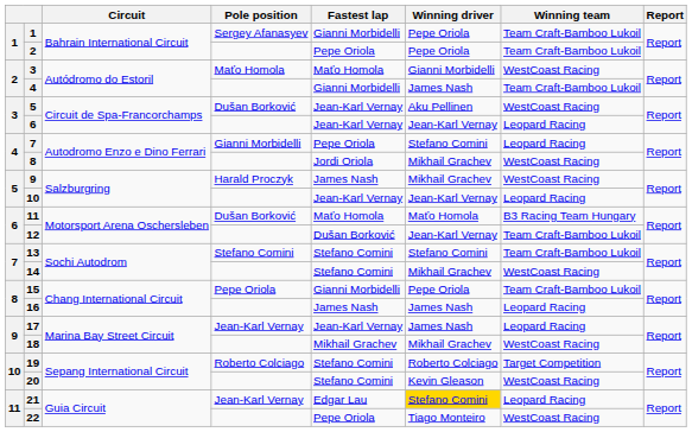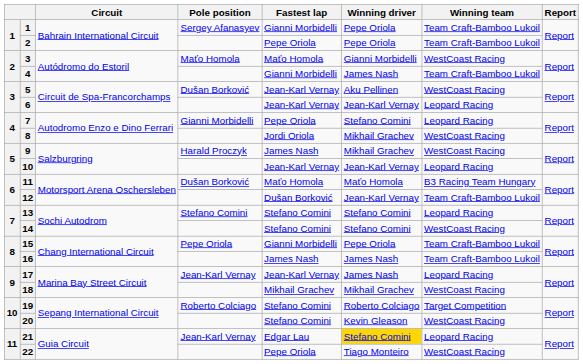 <table class="wikitable" style="font-size: 85%">
 <tr>
 <th colspan=2></th>
 <th>Circuit</th>
 <th>Pole position</th>
 <th>Fastest lap</th>
 <th>Winning driver</th>
 <th>Winning team</th>
 <th>Report</th>
 </tr>
 <tr>
 <th rowspan=2>1</th>
 <th>1</th>
 <td rowspan=2> <a href='#'>Bahrain International Circuit</a></td>
 <td> <a href='#'>Sergey Afanasyev</a></td>
 <td> <a href='#'>Gianni Morbidelli</a></td>
 <td> <a href='#'>Pepe Oriola</a></td>
 <td> <a href='#'>Team Craft-Bamboo Lukoil</a></td>
 <td rowspan=2><a href='#'>Report</a></td>
 </tr>
 <tr>
 <th>2</th>
 <td></td>
 <td> <a href='#'>Pepe Oriola</a></td>
 <td> <a href='#'>Pepe Oriola</a></td>
 <td> <a href='#'>Team Craft-Bamboo Lukoil</a></td>
 </tr>
 <tr>
 <th rowspan=2>2</th>
 <th>3</th>
 <td rowspan=2> <a href='#'>Autódromo do Estoril</a></td>
 <td> <a href='#'>Maťo Homola</a></td>
 <td> <a href='#'>Maťo Homola</a></td>
 <td> <a href='#'>Gianni Morbidelli</a></td>
 <td> <a href='#'>WestCoast Racing</a></td>
 <td rowspan=2><a href='#'>Report</a></td>
 </tr>
 <tr>
 <th>4</th>
 <td></td>
 <td> <a href='#'>Gianni Morbidelli</a></td>
 <td> <a href='#'>James Nash</a></td>
 <td> <a href='#'>Team Craft-Bamboo Lukoil</a></td>
 </tr>
 <tr>
 <th rowspan=2>3</th>
 <th>5</th>
 <td rowspan=2> <a href='#'>Circuit de Spa-Francorchamps</a></td>
 <td> <a href='#'>Dušan Borković</a></td>
 <td> <a href='#'>Jean-Karl Vernay</a></td>
 <td> <a href='#'>Aku Pellinen</a></td>
 <td> <a href='#'>WestCoast Racing</a></td>
 <td rowspan=2><a href='#'>Report</a></td>
 </tr>
 <tr>
 <th>6</th>
 <td></td>
 <td> <a href='#'>Jean-Karl Vernay</a></td>
 <td> <a href='#'>Jean-Karl Vernay</a></td>
 <td> <a href='#'>Leopard Racing</a></td>
 </tr>
 <tr>
 <th rowspan=2>4</th>
 <th>7</th>
 <td rowspan=2> <a href='#'>Autodromo Enzo e Dino Ferrari</a></td>
 <td> <a href='#'>Gianni Morbidelli</a></td>
 <td> <a href='#'>Pepe Oriola</a></td>
 <td> <a href='#'>Stefano Comini</a></td>
 <td> <a href='#'>Leopard Racing</a></td>
 <td rowspan=2><a href='#'>Report</a></td>
 </tr>
 <tr>
 <th>8</th>
 <td></td>
 <td> <a href='#'>Jordi Oriola</a></td>
 <td> <a href='#'>Mikhail Grachev</a></td>
 <td> <a href='#'>WestCoast Racing</a></td>
 </tr>
 <tr>
 <th rowspan=2>5</th>
 <th>9</th>
 <td rowspan=2> <a href='#'>Salzburgring</a></td>
 <td> <a href='#'>Harald Proczyk</a></td>
 <td> <a href='#'>James Nash</a></td>
 <td> <a href='#'>Mikhail Grachev</a></td>
 <td> <a href='#'>WestCoast Racing</a></td>
 <td rowspan=2><a href='#'>Report</a></td>
 </tr>
 <tr>
 <th>10</th>
 <td></td>
 <td> <a href='#'>Jean-Karl Vernay</a></td>
 <td> <a href='#'>Jean-Karl Vernay</a></td>
 <td> <a href='#'>Leopard Racing</a></td>
 </tr>
 <tr>
 <th rowspan=2>6</th>
 <th>11</th>
 <td rowspan=2> <a href='#'>Motorsport Arena Oschersleben</a></td>
 <td> <a href='#'>Dušan Borković</a></td>
 <td> <a href='#'>Maťo Homola</a></td>
 <td> <a href='#'>Maťo Homola</a></td>
 <td> <a href='#'>B3 Racing Team Hungary</a></td>
 <td rowspan=2><a href='#'>Report</a></td>
 </tr>
 <tr>
 <th>12</th>
 <td></td>
 <td> <a href='#'>Dušan Borković</a></td>
 <td> <a href='#'>Jean-Karl Vernay</a></td>
 <td> <a href='#'>Team Craft-Bamboo Lukoil</a></td>
 </tr>
 <tr>
 <th rowspan=2>7</th>
 <th>13</th>
 <td rowspan=2> <a href='#'>Sochi Autodrom</a></td>
 <td> <a href='#'>Stefano Comini</a></td>
 <td> <a href='#'>Stefano Comini</a></td>
 <td> <a href='#'>Stefano Comini</a></td>
-<td> <a href='#'>Team Craft-Bamboo Lukoil</a></td>
+<td> <a href='#'>Leopard Racing</a></td>
 <td rowspan=2><a href='#'>Report</a></td>
 </tr>
 <tr>
 <th>14</th>
 <td></td>
 <td> <a href='#'>Stefano Comini</a></td>
-<td> <a href='#'>Mikhail Grachev</a></td>
+<td> <a href='#'>Stefano Comini</a></td>
 <td> <a href='#'>WestCoast Racing</a></td>
 </tr>
 <tr>
 <th rowspan=2>8</th>
 <th>15</th>
 <td rowspan=2> <a href='#'>Chang International Circuit</a></td>
 <td> <a href='#'>Pepe Oriola</a></td>
 <td> <a href='#'>Gianni Morbidelli</a></td>
 <td> <a href='#'>Pepe Oriola</a></td>
 <td> <a href='#'>Team Craft-Bamboo Lukoil</a></td>
 <td rowspan=2><a href='#'>Report</a></td>
 </tr>
 <tr>
 <th>16</th>
 <td></td>
 <td> <a href='#'>James Nash</a></td>
 <td> <a href='#'>James Nash</a></td>
-<td> <a href='#'>Leopard Racing</a></td>
+<td> <a href='#'>Team Craft-Bamboo Lukoil</a></td>
 </tr>
 <tr>
 <th rowspan=2>9</th>
 <th>17</th>
 <td rowspan=2> <a href='#'>Marina Bay Street Circuit</a></td>
 <td> <a href='#'>Jean-Karl Vernay</a></td>
 <td> <a href='#'>Jean-Karl Vernay</a></td>
 <td> <a href='#'>James Nash</a></td>
 <td> <a href='#'>Leopard Racing</a></td>
 <td rowspan=2><a href='#'>Report</a></td>
 </tr>
 <tr>
 <th>18</th>
 <td></td>
 <td> <a href='#'>Mikhail Grachev</a></td>
 <td> <a href='#'>Mikhail Grachev</a></td>
 <td> <a href='#'>WestCoast Racing</a></td>
 </tr>
 <tr>
 <th rowspan=2>10</th>
 <th>19</th>
 <td rowspan=2> <a href='#'>Sepang International Circuit</a></td>
 <td> <a href='#'>Roberto Colciago</a></td>
 <td> <a href='#'>Stefano Comini</a></td>
 <td> <a href='#'>Roberto Colciago</a></td>
 <td> <a href='#'>Target Competition</a></td>
 <td rowspan=2><a href='#'>Report</a></td>
 </tr>
 <tr>
 <th>20</th>
 <td></td>
 <td> <a href='#'>Stefano Comini</a></td>
 <td> <a href='#'>Kevin Gleason</a></td>
 <td> <a href='#'>WestCoast Racing</a></td>
 </tr>
 <tr>
 <th rowspan=2>11</th>
 <th>21</th>
 <td rowspan=2> <a href='#'>Guia Circuit</a></td>
 <td> <a href='#'>Jean-Karl Vernay</a></td>
 <td> <a href='#'>Edgar Lau</a></td>
 <td style="background: gold;"> <a href='#'>Stefano Comini</a></td>
 <td> <a href='#'>Leopard Racing</a></td>
 <td rowspan=2><a href='#'>Report</a></td>
 </tr>
 <tr>
 <th>22</th>
 <td></td>
 <td> <a href='#'>Pepe Oriola</a></td>
 <td> <a href='#'>Tiago Monteiro</a></td>
 <td> <a href='#'>WestCoast Racing</a></td>
 </tr>
 </table>
